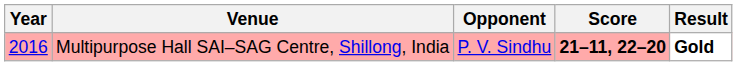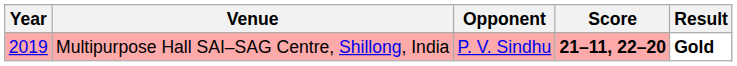 <table class="sortable wikitable" style="font-size: 90%;">
 <tr>
 <th>Year</th>
 <th>Venue</th>
 <th>Opponent</th>
 <th>Score</th>
 <th>Result</th>
 </tr>
 <tr style="background:#FFAAAA">
-<td align="center"><a href='#'>2016</a></td>
+<td align="center"><a href='#'>2019</a></td>
 <td align="left">Multipurpose Hall SAI–SAG Centre, <a href='#'>Shillong</a>, India</td>
 <td align="left"> <a href='#'>P. V. Sindhu</a></td>
 <td align="left"><strong>21–11, 22–20</strong></td>
 <td style="text-align:left; background:white"> <strong>Gold</strong></td>
 </tr>
 </table>
